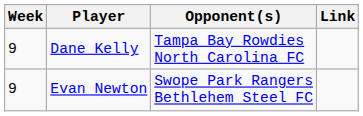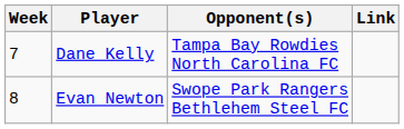 <table class=wikitable>
 <tr>
 <th>Week</th>
 <th>Player</th>
 <th>Opponent(s)</th>
 <th>Link</th>
 </tr>
 <tr>
-<td>9</td>
+<td>7</td>
 <td> <a href='#'>Dane Kelly</a></td>
 <td><a href='#'>Tampa Bay Rowdies</a><br><a href='#'>North Carolina FC</a></td>
 <td></td>
 </tr>
 <tr>
-<td>9</td>
+<td>8</td>
 <td> <a href='#'>Evan Newton</a></td>
 <td><a href='#'>Swope Park Rangers</a><br><a href='#'>Bethlehem Steel FC</a></td>
 <td></td>
 </tr>
 </table>
